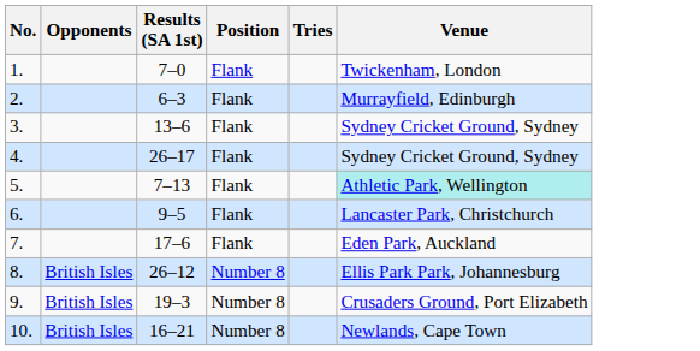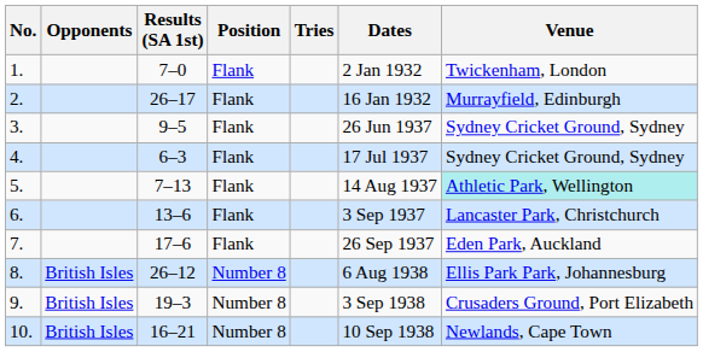 <table class="wikitable sortable">
 <tr>
 <th>No.</th>
 <th>Opponents</th>
 <th>Results<br>(SA 1st)</th>
 <th>Position</th>
 <th>Tries</th>
+<th>Dates</th>
 <th>Venue</th>
 </tr>
 <tr>
 <td>1.</td>
 <td></td>
 <td align="center">7–0</td>
 <td><a href='#'>Flank</a></td>
 <td></td>
+<td>2 Jan 1932</td>
 <td><a href='#'>Twickenham</a>, London</td>
 </tr>
 <tr style="background: #D0E6FF;">
 <td>2.</td>
 <td></td>
-<td align="center">6–3</td>
+<td align="center">26–17</td>
 <td>Flank</td>
 <td></td>
+<td>16 Jan 1932</td>
 <td><a href='#'>Murrayfield</a>, Edinburgh</td>
 </tr>
 <tr>
 <td>3.</td>
 <td></td>
-<td align="center">13–6</td>
+<td align="center">9–5</td>
 <td>Flank</td>
 <td></td>
+<td>26 Jun 1937</td>
 <td><a href='#'>Sydney Cricket Ground</a>, Sydney</td>
 </tr>
 <tr style="background: #D0E6FF;">
 <td>4.</td>
 <td></td>
-<td align="center">26–17</td>
+<td align="center">6–3</td>
 <td>Flank</td>
 <td></td>
+<td>17 Jul 1937</td>
 <td>Sydney Cricket Ground, Sydney</td>
 </tr>
 <tr>
 <td>5.</td>
 <td></td>
 <td align="center">7–13</td>
 <td>Flank</td>
 <td></td>
+<td>14 Aug 1937</td>
 <td style="background: paleturquoise;"><a href='#'>Athletic Park</a>, Wellington</td>
 </tr>
 <tr style="background: #D0E6FF;">
 <td>6.</td>
 <td></td>
-<td align="center">9–5</td>
+<td align="center">13–6</td>
 <td>Flank</td>
 <td></td>
+<td>3 Sep 1937</td>
 <td><a href='#'>Lancaster Park</a>, Christchurch</td>
 </tr>
 <tr>
 <td>7.</td>
 <td></td>
 <td align="center">17–6</td>
 <td>Flank</td>
 <td></td>
+<td>26 Sep 1937</td>
 <td><a href='#'>Eden Park</a>, Auckland</td>
 </tr>
 <tr style="background: #D0E6FF;">
 <td>8.</td>
 <td> <a href='#'>British Isles</a></td>
 <td align="center">26–12</td>
 <td><a href='#'>Number 8</a></td>
 <td></td>
+<td>6 Aug 1938</td>
 <td><a href='#'>Ellis Park Park</a>, Johannesburg</td>
 </tr>
 <tr>
 <td>9.</td>
 <td> <a href='#'>British Isles</a></td>
 <td align="center">19–3</td>
 <td>Number 8</td>
 <td></td>
+<td>3 Sep 1938</td>
 <td><a href='#'>Crusaders Ground</a>, Port Elizabeth</td>
 </tr>
 <tr style="background: #D0E6FF;">
 <td>10.</td>
 <td> <a href='#'>British Isles</a></td>
 <td align="center">16–21</td>
 <td>Number 8</td>
 <td></td>
+<td>10 Sep 1938</td>
 <td><a href='#'>Newlands</a>, Cape Town</td>
 </tr>
 </table>
